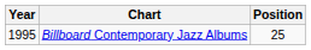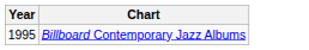 <table class="wikitable">
 <tr>
 <th>Year</th>
 <th>Chart</th>
-<th>Position</th>
 </tr>
 <tr>
 <td>1995</td>
 <td><a href='#'><em>Billboard</em> Contemporary Jazz Albums</a></td>
-<td align=center>25</td>
 </tr>
 </table>
